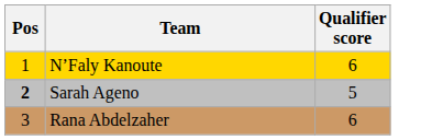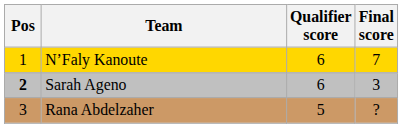 <table class="wikitable" style="text-align:center">
 <tr>
 <th width=30>Pos</th>
 <th width=240>Team</th>
 <th width=30>Qualifier score</th>
+<th width=30>Final score</th>
 </tr>
 <tr bgcolor=gold>
 <td>1</td>
 <td align=left> N’Faly Kanoute</td>
 <td>6</td>
+<td>7</td>
 </tr>
 <tr bgcolor=silver>
 <td><strong>2</strong></td>
 <td align=left> Sarah Ageno</td>
-<td>5</td>
+<td>6</td>
+<td>3</td>
 </tr>
 <tr bgcolor=cc9966>
 <td>3</td>
 <td align=left> Rana Abdelzaher</td>
-<td>6</td>
+<td>5</td>
+<td>?</td>
 </tr>
 </table>
